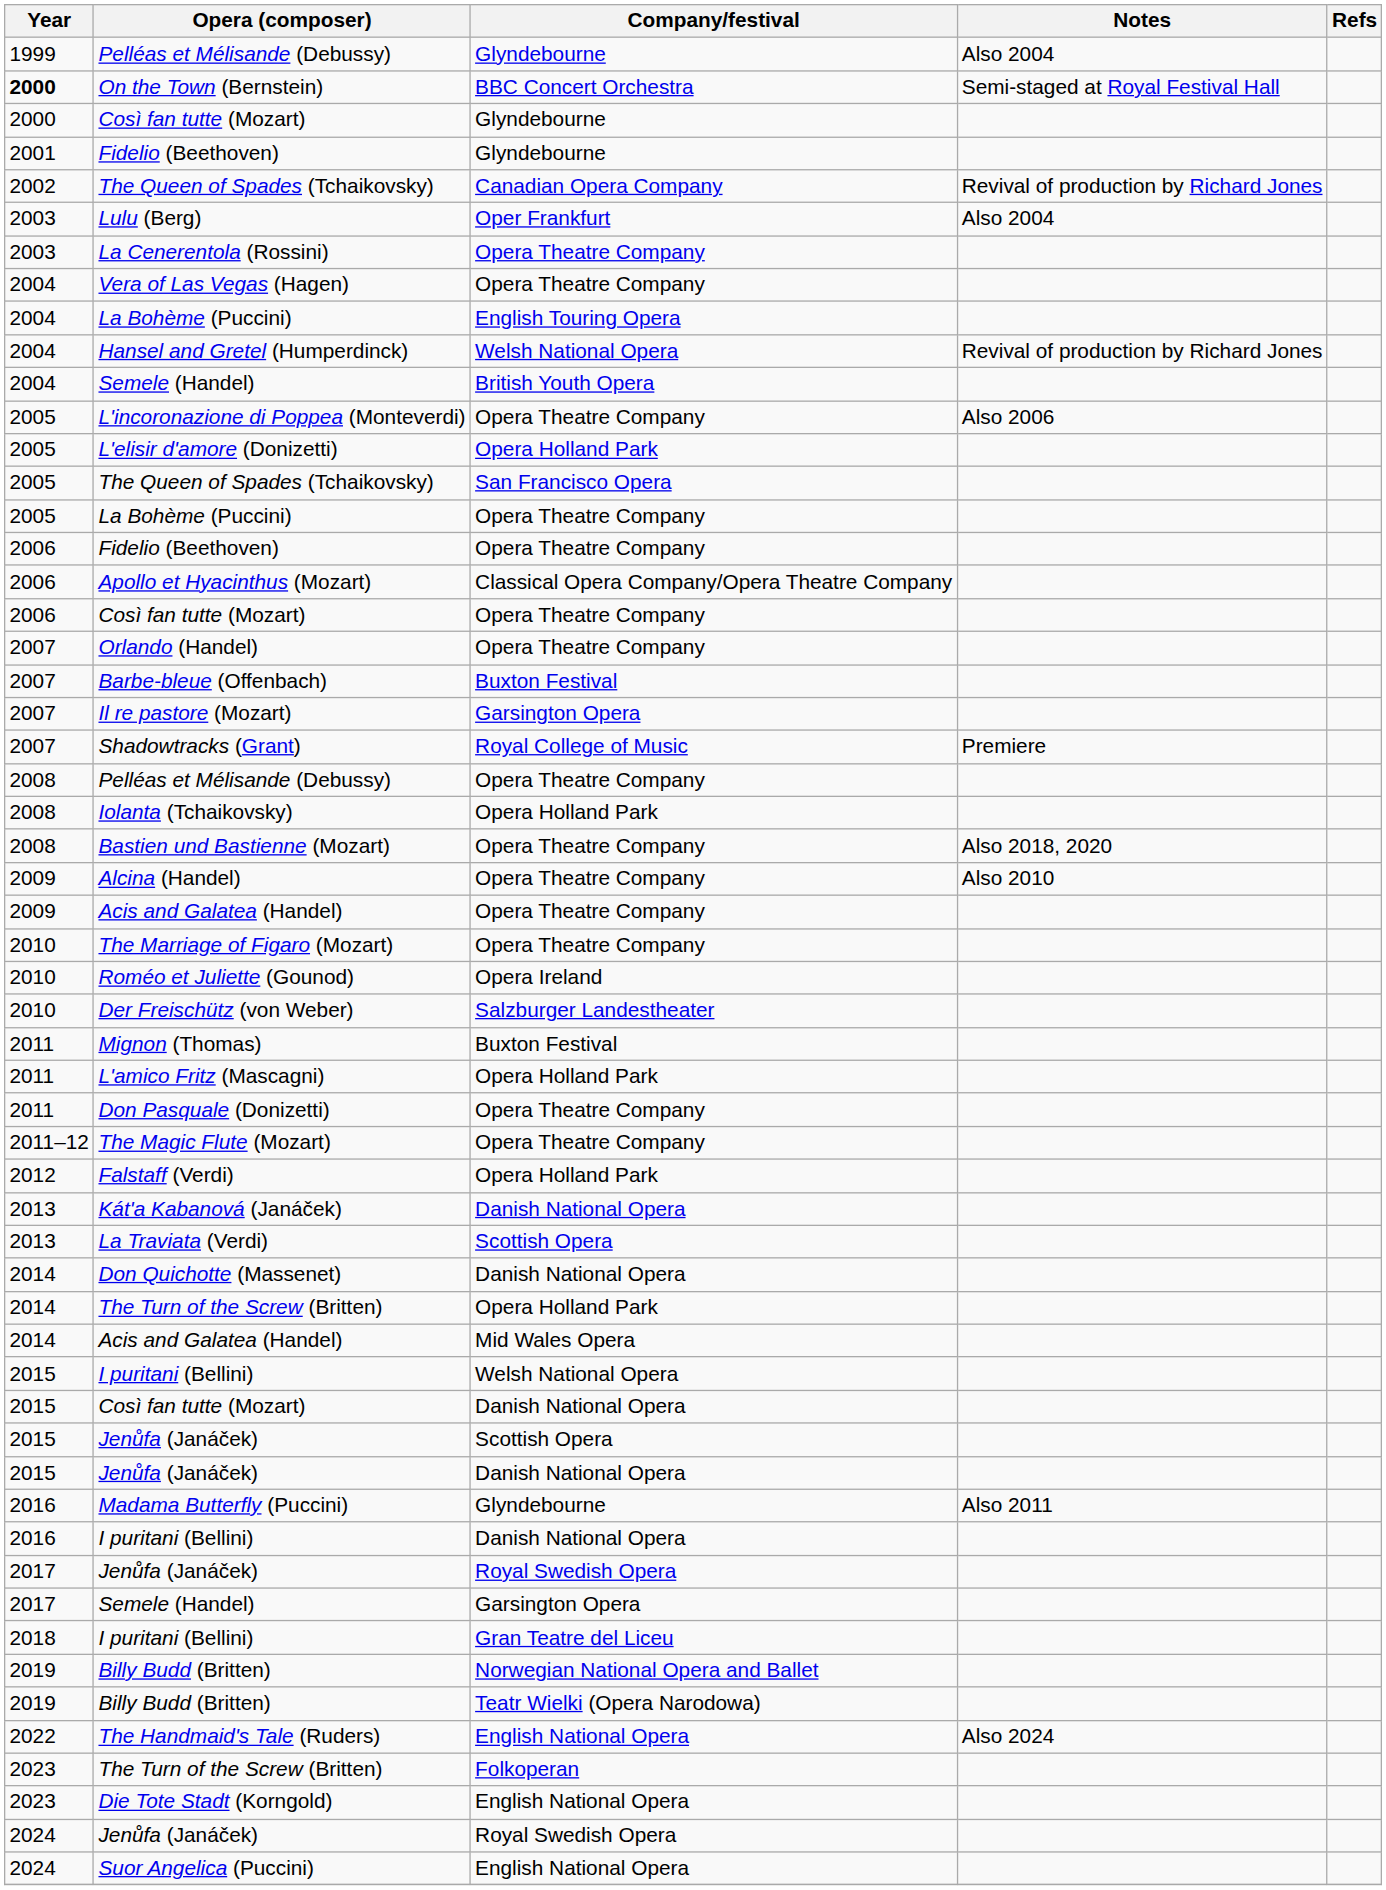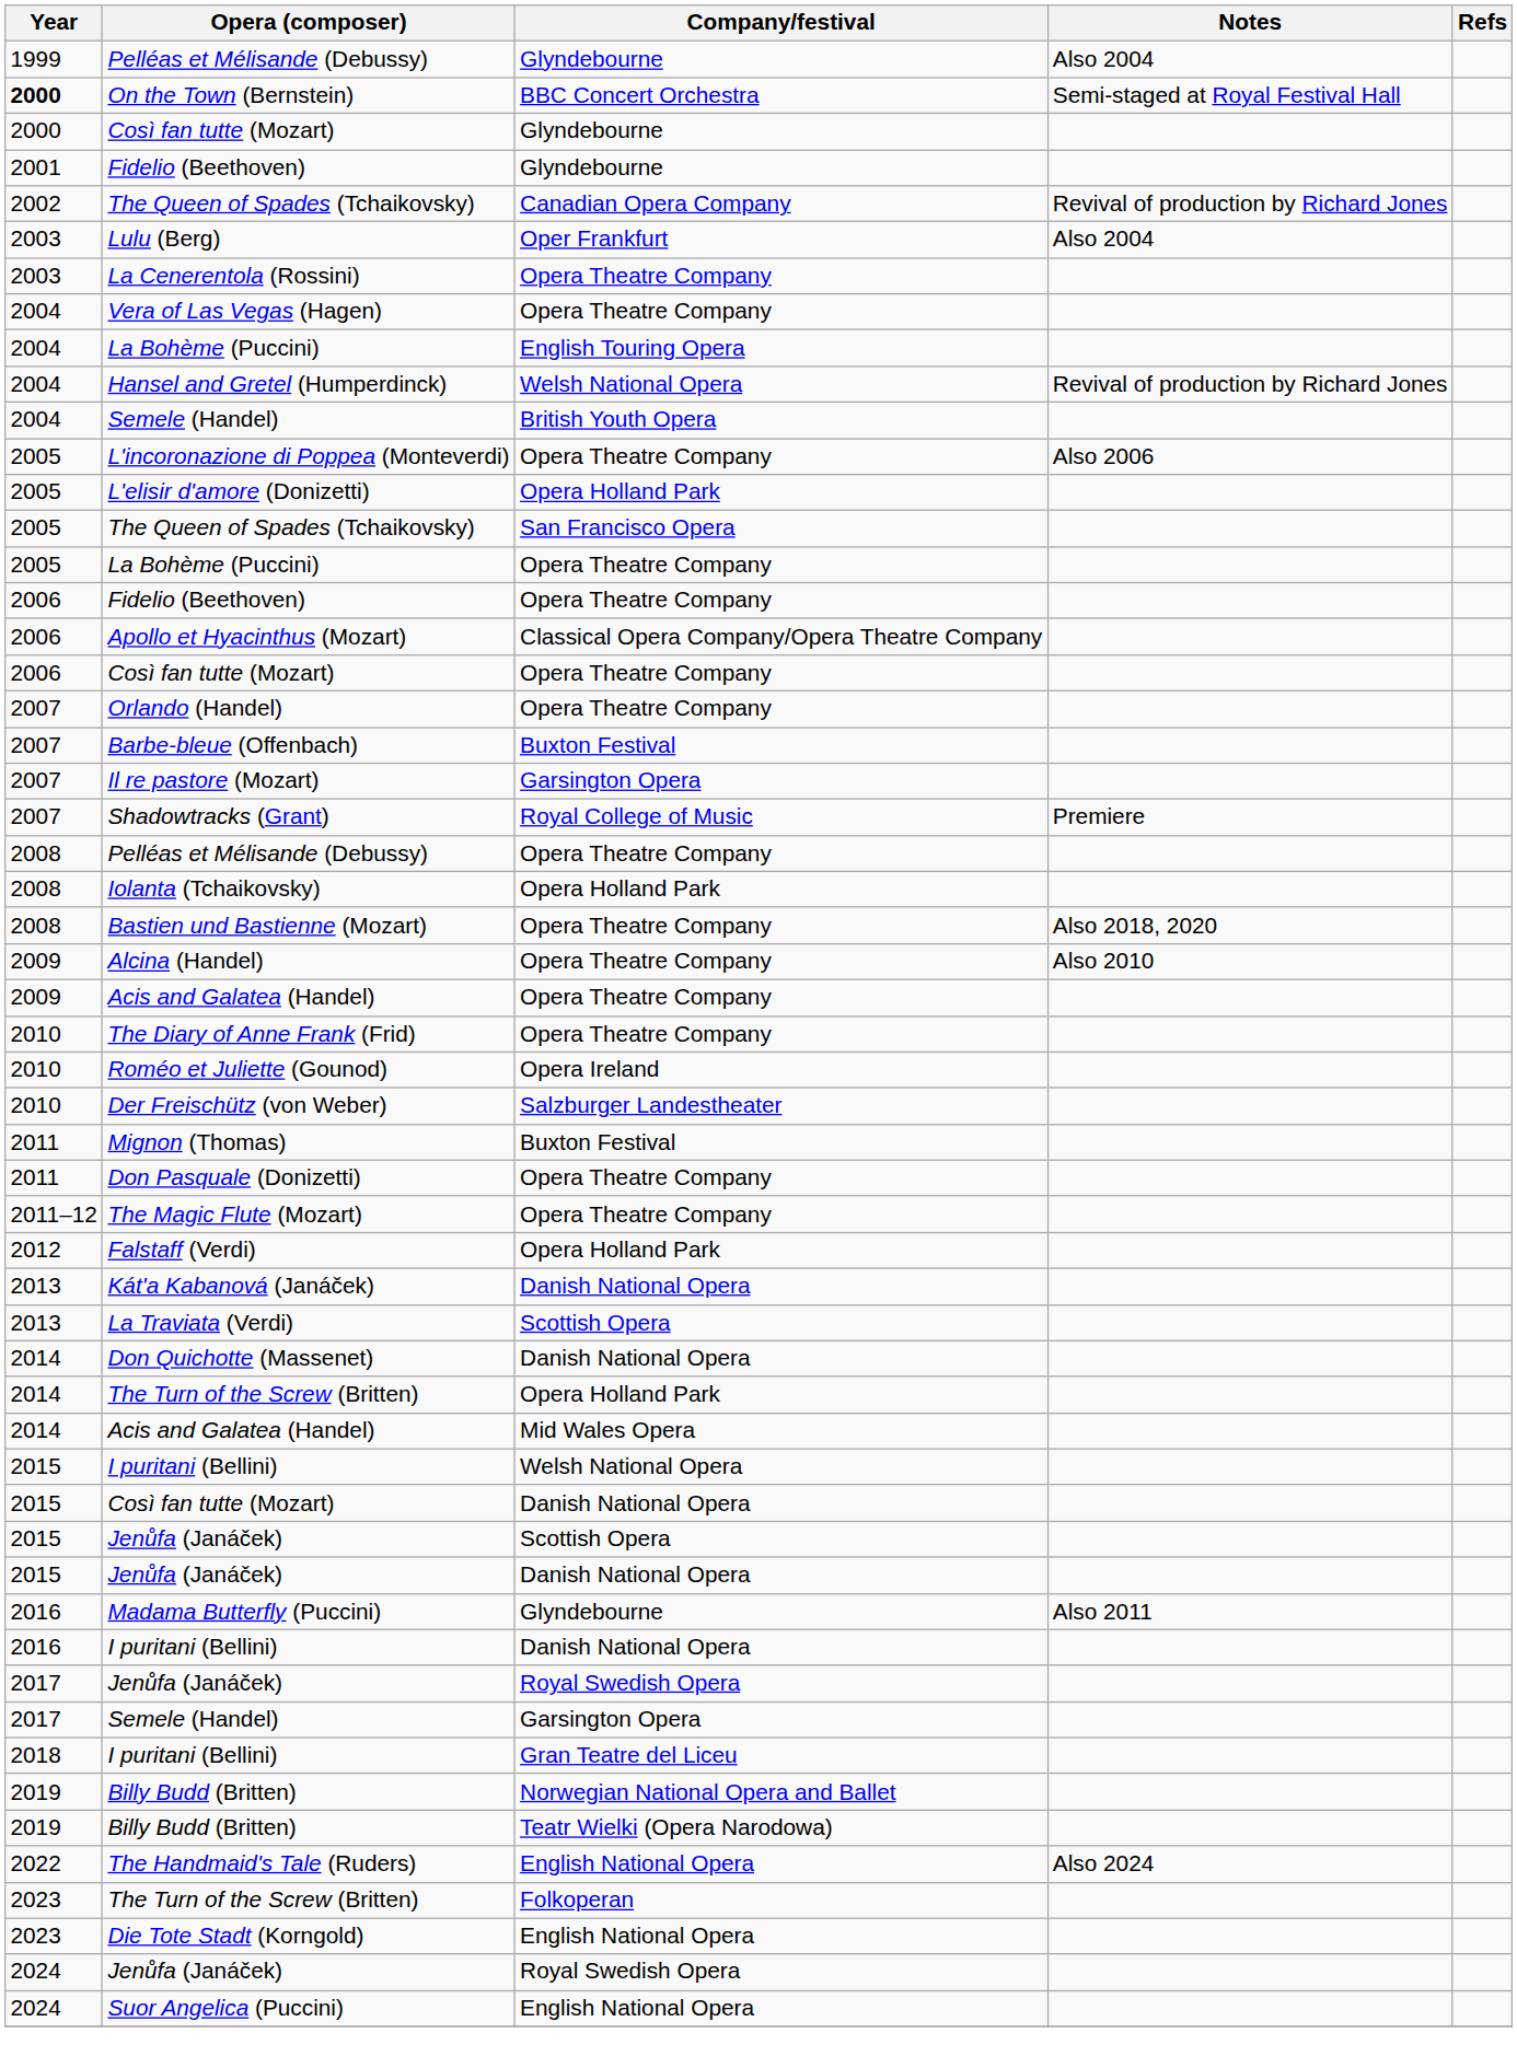 <table class="wikitable">
 <tr>
 <th>Year</th>
 <th>Opera (composer)</th>
 <th>Company/festival</th>
 <th>Notes</th>
 <th>Refs</th>
 </tr>
 <tr>
 <td>1999</td>
 <td><em><a href='#'>Pelléas et Mélisande</a></em> (Debussy)</td>
 <td><a href='#'>Glyndebourne</a></td>
 <td>Also 2004</td>
 <td></td>
 </tr>
 <tr>
 <td><strong>2000</strong></td>
 <td><em><a href='#'>On the Town</a></em> (Bernstein)</td>
 <td><a href='#'>BBC Concert Orchestra</a></td>
 <td>Semi-staged at <a href='#'>Royal Festival Hall</a></td>
 <td></td>
 </tr>
 <tr>
 <td>2000</td>
 <td><em><a href='#'>Così fan tutte</a></em> (Mozart)</td>
 <td>Glyndebourne</td>
 <td></td>
 <td></td>
 </tr>
 <tr>
 <td>2001</td>
 <td><em><a href='#'>Fidelio</a></em> (Beethoven)</td>
 <td>Glyndebourne</td>
 <td></td>
 <td></td>
 </tr>
 <tr>
 <td>2002</td>
 <td><em><a href='#'>The Queen of Spades</a></em> (Tchaikovsky)</td>
 <td><a href='#'>Canadian Opera Company</a></td>
 <td>Revival of production by <a href='#'>Richard Jones</a></td>
 <td></td>
 </tr>
 <tr>
 <td>2003</td>
 <td><em><a href='#'>Lulu</a></em> (Berg)</td>
 <td><a href='#'>Oper Frankfurt</a></td>
 <td>Also 2004</td>
 <td></td>
 </tr>
 <tr>
 <td>2003</td>
 <td><em><a href='#'>La Cenerentola</a></em> (Rossini)</td>
 <td><a href='#'>Opera Theatre Company</a></td>
 <td></td>
 <td></td>
 </tr>
 <tr>
 <td>2004</td>
 <td><em><a href='#'>Vera of Las Vegas</a></em> (Hagen)</td>
 <td>Opera Theatre Company</td>
 <td></td>
 <td></td>
 </tr>
 <tr>
 <td>2004</td>
 <td><em><a href='#'>La Bohème</a></em> (Puccini)</td>
 <td><a href='#'>English Touring Opera</a></td>
 <td></td>
 </tr>
 <tr>
 <td>2004</td>
 <td><em><a href='#'>Hansel and Gretel</a></em> (Humperdinck)</td>
 <td><a href='#'>Welsh National Opera</a></td>
 <td>Revival of production by Richard Jones</td>
 <td></td>
 </tr>
 <tr>
 <td>2004</td>
 <td><em><a href='#'>Semele</a></em> (Handel)</td>
 <td><a href='#'>British Youth Opera</a></td>
 <td></td>
 <td></td>
 </tr>
 <tr>
 <td>2005</td>
 <td><em><a href='#'>L'incoronazione di Poppea</a></em> (Monteverdi)</td>
 <td>Opera Theatre Company</td>
 <td>Also 2006</td>
 <td></td>
 </tr>
 <tr>
 <td>2005</td>
 <td><em><a href='#'>L'elisir d'amore</a></em> (Donizetti)</td>
 <td><a href='#'>Opera Holland Park</a></td>
 <td></td>
 <td></td>
 </tr>
 <tr>
 <td>2005</td>
 <td><em>The Queen of Spades</em> (Tchaikovsky)</td>
 <td><a href='#'>San Francisco Opera</a></td>
 <td></td>
 <td></td>
 </tr>
 <tr>
 <td>2005</td>
 <td><em>La Bohème</em> (Puccini)</td>
 <td>Opera Theatre Company</td>
 <td></td>
 <td></td>
 </tr>
 <tr>
 <td>2006</td>
 <td><em>Fidelio</em> (Beethoven)</td>
 <td>Opera Theatre Company</td>
 <td></td>
 <td></td>
 </tr>
 <tr>
 <td>2006</td>
 <td><em><a href='#'>Apollo et Hyacinthus</a></em> (Mozart)</td>
 <td>Classical Opera Company/Opera Theatre Company</td>
 <td></td>
 <td></td>
 </tr>
 <tr>
 <td>2006</td>
 <td><em>Così fan tutte</em> (Mozart)</td>
 <td>Opera Theatre Company</td>
 <td></td>
 <td></td>
 </tr>
 <tr>
 <td>2007</td>
 <td><em><a href='#'>Orlando</a></em> (Handel)</td>
 <td>Opera Theatre Company</td>
 <td></td>
 <td></td>
 </tr>
 <tr>
 <td>2007</td>
 <td><em><a href='#'>Barbe-bleue</a></em> (Offenbach)</td>
 <td><a href='#'>Buxton Festival</a></td>
 <td></td>
 <td></td>
 </tr>
 <tr>
 <td>2007</td>
 <td><em><a href='#'>Il re pastore</a></em> (Mozart)</td>
 <td><a href='#'>Garsington Opera</a></td>
 <td></td>
 <td></td>
 </tr>
 <tr>
 <td>2007</td>
 <td><em>Shadowtracks</em> (<a href='#'>Grant</a>)</td>
 <td><a href='#'>Royal College of Music</a></td>
 <td>Premiere</td>
 <td></td>
 </tr>
 <tr>
 <td>2008</td>
 <td><em>Pelléas et Mélisande</em> (Debussy)</td>
 <td>Opera Theatre Company</td>
 <td></td>
 <td></td>
 </tr>
 <tr>
 <td>2008</td>
 <td><em><a href='#'>Iolanta</a></em> (Tchaikovsky)</td>
 <td>Opera Holland Park</td>
 <td></td>
 <td></td>
 </tr>
 <tr>
 <td>2008</td>
 <td><em><a href='#'>Bastien und Bastienne</a></em> (Mozart)</td>
 <td>Opera Theatre Company</td>
 <td>Also 2018, 2020</td>
 <td></td>
 </tr>
 <tr>
 <td>2009</td>
 <td><em><a href='#'>Alcina</a></em> (Handel)</td>
 <td>Opera Theatre Company</td>
 <td>Also 2010</td>
 <td></td>
 </tr>
 <tr>
 <td>2009</td>
 <td><em><a href='#'>Acis and Galatea</a></em> (Handel)</td>
 <td>Opera Theatre Company</td>
 <td></td>
 <td></td>
 </tr>
 <tr>
 <td>2010</td>
-<td><em><a href='#'>The Marriage of Figaro</a></em> (Mozart)</td>
+<td><em><a href='#'>The Diary of Anne Frank</a></em> (Frid)</td>
 <td>Opera Theatre Company</td>
 <td></td>
 <td></td>
 </tr>
 <tr>
 <td>2010</td>
 <td><em><a href='#'>Roméo et Juliette</a></em> (Gounod)</td>
 <td>Opera Ireland</td>
 <td></td>
 <td></td>
 </tr>
 <tr>
 <td>2010</td>
 <td><em><a href='#'>Der Freischütz</a></em> (von Weber)</td>
 <td><a href='#'>Salzburger Landestheater</a></td>
 <td></td>
 <td></td>
 </tr>
 <tr>
 <td>2011</td>
 <td><em><a href='#'>Mignon</a></em> (Thomas)</td>
 <td>Buxton Festival</td>
-<td></td>
-<td></td>
-</tr>
-<tr>
-<td>2011</td>
-<td><em><a href='#'>L'amico Fritz</a></em> (Mascagni)</td>
-<td>Opera Holland Park</td>
 <td></td>
 <td></td>
 </tr>
 <tr>
 <td>2011</td>
 <td><em><a href='#'>Don Pasquale</a></em> (Donizetti)</td>
 <td>Opera Theatre Company</td>
 <td></td>
 <td></td>
 </tr>
 <tr>
 <td>2011–12</td>
 <td><em><a href='#'>The Magic Flute</a></em> (Mozart)</td>
 <td>Opera Theatre Company</td>
 <td></td>
 <td></td>
 </tr>
 <tr>
 <td>2012</td>
 <td><em><a href='#'>Falstaff</a></em> (Verdi)</td>
 <td>Opera Holland Park</td>
 <td></td>
 <td></td>
 </tr>
 <tr>
 <td>2013</td>
 <td><em><a href='#'>Kát'a Kabanová</a></em> (Janáček)</td>
 <td><a href='#'>Danish National Opera</a></td>
 <td></td>
 <td></td>
 </tr>
 <tr>
 <td>2013</td>
 <td><em><a href='#'>La Traviata</a></em> (Verdi)</td>
 <td><a href='#'>Scottish Opera</a></td>
 <td></td>
 <td></td>
 </tr>
 <tr>
 <td>2014</td>
 <td><em><a href='#'>Don Quichotte</a></em> (Massenet)</td>
 <td>Danish National Opera</td>
 <td></td>
 <td></td>
 </tr>
 <tr>
 <td>2014</td>
 <td><em><a href='#'>The Turn of the Screw</a></em> (Britten)</td>
 <td>Opera Holland Park</td>
 <td></td>
 <td></td>
 </tr>
 <tr>
 <td>2014</td>
 <td><em>Acis and Galatea</em> (Handel)</td>
 <td>Mid Wales Opera</td>
 <td></td>
 <td></td>
 </tr>
 <tr>
 <td>2015</td>
 <td><em><a href='#'>I puritani</a></em> (Bellini)</td>
 <td>Welsh National Opera</td>
 <td></td>
 <td></td>
 </tr>
 <tr>
 <td>2015</td>
 <td><em>Così fan tutte</em> (Mozart)</td>
 <td>Danish National Opera</td>
 <td></td>
 <td></td>
 </tr>
 <tr>
 <td>2015</td>
 <td><em><a href='#'>Jenůfa</a></em> (Janáček)</td>
 <td>Scottish Opera</td>
 <td></td>
 <td></td>
 </tr>
 <tr>
 <td>2015</td>
 <td><em><a href='#'>Jenůfa</a></em> (Janáček)</td>
 <td>Danish National Opera</td>
 <td></td>
 <td></td>
 </tr>
 <tr>
 <td>2016</td>
 <td><em><a href='#'>Madama Butterfly</a></em> (Puccini)</td>
 <td>Glyndebourne</td>
 <td>Also 2011</td>
 <td></td>
 </tr>
 <tr>
 <td>2016</td>
 <td><em>I puritani</em> (Bellini)</td>
 <td>Danish National Opera</td>
 <td></td>
 <td></td>
 </tr>
 <tr>
 <td>2017</td>
 <td><em>Jenůfa</em> (Janáček)</td>
 <td><a href='#'>Royal Swedish Opera</a></td>
 <td></td>
 </tr>
 <tr>
 <td>2017</td>
 <td><em>Semele</em> (Handel)</td>
 <td>Garsington Opera</td>
 <td></td>
 <td></td>
 </tr>
 <tr>
 <td>2018</td>
 <td><em>I puritani</em> (Bellini)</td>
 <td><a href='#'>Gran Teatre del Liceu</a></td>
 <td></td>
 <td></td>
 </tr>
 <tr>
 <td>2019</td>
 <td><em><a href='#'>Billy Budd</a></em> (Britten)</td>
 <td><a href='#'>Norwegian National Opera and Ballet</a></td>
 <td></td>
 <td></td>
 </tr>
 <tr>
 <td>2019</td>
 <td><em>Billy Budd</em> (Britten)</td>
 <td><a href='#'>Teatr Wielki</a> (Opera Narodowa)</td>
 <td></td>
 <td></td>
 </tr>
 <tr>
 <td>2022</td>
 <td><em><a href='#'>The Handmaid's Tale</a></em> (Ruders)</td>
 <td><a href='#'>English National Opera</a></td>
 <td>Also 2024</td>
 <td></td>
 </tr>
 <tr>
 <td>2023</td>
 <td><em>The Turn of the Screw</em> (Britten)</td>
 <td><a href='#'>Folkoperan</a></td>
 <td></td>
 <td></td>
 </tr>
 <tr>
 <td>2023</td>
 <td><em><a href='#'>Die Tote Stadt</a></em> (Korngold)</td>
 <td>English National Opera</td>
 <td></td>
 <td></td>
 </tr>
 <tr>
 <td>2024</td>
 <td><em>Jenůfa</em> (Janáček)</td>
 <td>Royal Swedish Opera</td>
 <td></td>
 <td></td>
 </tr>
 <tr>
 <td>2024</td>
 <td><em><a href='#'>Suor Angelica</a></em> (Puccini)</td>
 <td>English National Opera</td>
 <td></td>
 <td></td>
 </tr>
 <tr>
 </tr>
 </table>
